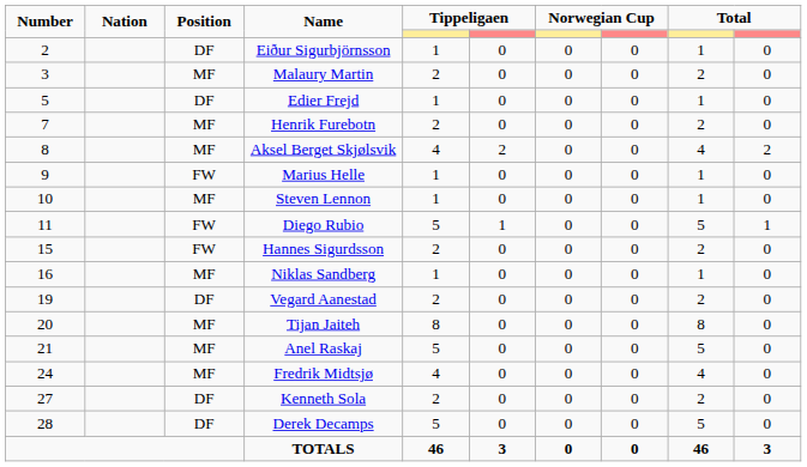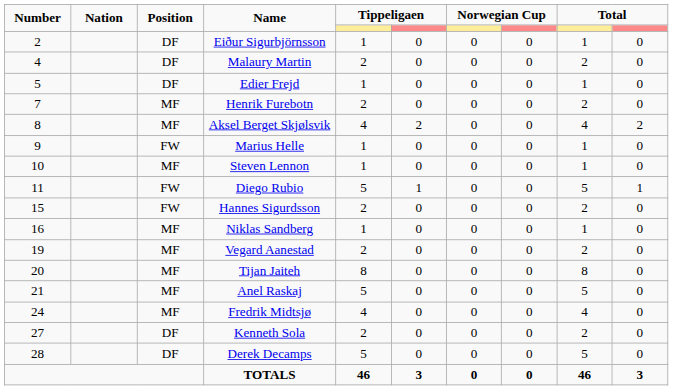 <table class="wikitable" style="font-size: 100%; text-align: center;">
 <tr>
 <td rowspan="2" width="10%" align="center"><strong>Number</strong></td>
 <td rowspan="2" width="10%" align="center"><strong>Nation</strong></td>
 <td rowspan="2" width="10%" align="center"><strong>Position</strong></td>
 <td rowspan="2" width="20%" align="center"><strong>Name</strong></td>
 <td colspan="2" align="center"><strong>Tippeligaen</strong></td>
 <td colspan="2" align="center"><strong>Norwegian Cup</strong></td>
 <td colspan="2" align="center"><strong>Total</strong></td>
 </tr>
 <tr>
 <th width=60 style="background: #FFEE99"></th>
 <th width=60 style="background: #FF8888"></th>
 <th width=60 style="background: #FFEE99"></th>
 <th width=60 style="background: #FF8888"></th>
 <th width=60 style="background: #FFEE99"></th>
 <th width=60 style="background: #FF8888"></th>
 </tr>
 <tr>
 <td>2</td>
 <td></td>
 <td>DF</td>
 <td><a href='#'>Eiður Sigurbjörnsson</a></td>
 <td>1</td>
 <td>0</td>
 <td>0</td>
 <td>0</td>
 <td>1</td>
 <td>0</td>
 </tr>
 <tr>
-<td>3</td>
+<td>4</td>
 <td></td>
-<td>MF</td>
+<td>DF</td>
 <td><a href='#'>Malaury Martin</a></td>
 <td>2</td>
 <td>0</td>
 <td>0</td>
 <td>0</td>
 <td>2</td>
 <td>0</td>
 </tr>
 <tr>
 <td>5</td>
 <td></td>
 <td>DF</td>
 <td><a href='#'>Edier Frejd</a></td>
 <td>1</td>
 <td>0</td>
 <td>0</td>
 <td>0</td>
 <td>1</td>
 <td>0</td>
 </tr>
 <tr>
 <td>7</td>
 <td></td>
 <td>MF</td>
 <td><a href='#'>Henrik Furebotn</a></td>
 <td>2</td>
 <td>0</td>
 <td>0</td>
 <td>0</td>
 <td>2</td>
 <td>0</td>
 </tr>
 <tr>
 <td>8</td>
 <td></td>
 <td>MF</td>
 <td><a href='#'>Aksel Berget Skjølsvik</a></td>
 <td>4</td>
 <td>2</td>
 <td>0</td>
 <td>0</td>
 <td>4</td>
 <td>2</td>
 </tr>
 <tr>
 <td>9</td>
 <td></td>
 <td>FW</td>
 <td><a href='#'>Marius Helle</a></td>
 <td>1</td>
 <td>0</td>
 <td>0</td>
 <td>0</td>
 <td>1</td>
 <td>0</td>
 </tr>
 <tr>
 <td>10</td>
 <td></td>
 <td>MF</td>
 <td><a href='#'>Steven Lennon</a></td>
 <td>1</td>
 <td>0</td>
 <td>0</td>
 <td>0</td>
 <td>1</td>
 <td>0</td>
 </tr>
 <tr>
 <td>11</td>
 <td></td>
 <td>FW</td>
 <td><a href='#'>Diego Rubio</a></td>
 <td>5</td>
 <td>1</td>
 <td>0</td>
 <td>0</td>
 <td>5</td>
 <td>1</td>
 </tr>
 <tr>
 <td>15</td>
 <td></td>
 <td>FW</td>
 <td><a href='#'>Hannes Sigurdsson</a></td>
 <td>2</td>
 <td>0</td>
 <td>0</td>
 <td>0</td>
 <td>2</td>
 <td>0</td>
 </tr>
 <tr>
 <td>16</td>
 <td></td>
 <td>MF</td>
 <td><a href='#'>Niklas Sandberg</a></td>
 <td>1</td>
 <td>0</td>
 <td>0</td>
 <td>0</td>
 <td>1</td>
 <td>0</td>
 </tr>
 <tr>
 <td>19</td>
 <td></td>
-<td>DF</td>
+<td>MF</td>
 <td><a href='#'>Vegard Aanestad</a></td>
 <td>2</td>
 <td>0</td>
 <td>0</td>
 <td>0</td>
 <td>2</td>
 <td>0</td>
 </tr>
 <tr>
 <td>20</td>
 <td></td>
 <td>MF</td>
 <td><a href='#'>Tijan Jaiteh</a></td>
 <td>8</td>
 <td>0</td>
 <td>0</td>
 <td>0</td>
 <td>8</td>
 <td>0</td>
 </tr>
 <tr>
 <td>21</td>
 <td></td>
 <td>MF</td>
 <td><a href='#'>Anel Raskaj</a></td>
 <td>5</td>
 <td>0</td>
 <td>0</td>
 <td>0</td>
 <td>5</td>
 <td>0</td>
 </tr>
 <tr>
 <td>24</td>
 <td></td>
 <td>MF</td>
 <td><a href='#'>Fredrik Midtsjø</a></td>
 <td>4</td>
 <td>0</td>
 <td>0</td>
 <td>0</td>
 <td>4</td>
 <td>0</td>
 </tr>
 <tr>
 <td>27</td>
 <td></td>
 <td>DF</td>
 <td><a href='#'>Kenneth Sola</a></td>
 <td>2</td>
 <td>0</td>
 <td>0</td>
 <td>0</td>
 <td>2</td>
 <td>0</td>
 </tr>
 <tr>
 <td>28</td>
 <td></td>
 <td>DF</td>
 <td><a href='#'>Derek Decamps</a></td>
 <td>5</td>
 <td>0</td>
 <td>0</td>
 <td>0</td>
 <td>5</td>
 <td>0</td>
 </tr>
 <tr>
 <td colspan="3"></td>
 <td><strong>TOTALS</strong></td>
 <td><strong>46</strong></td>
 <td><strong>3</strong></td>
 <td><strong>0</strong></td>
 <td><strong>0</strong></td>
 <td><strong>46</strong></td>
 <td><strong>3</strong></td>
 </tr>
 </table>
